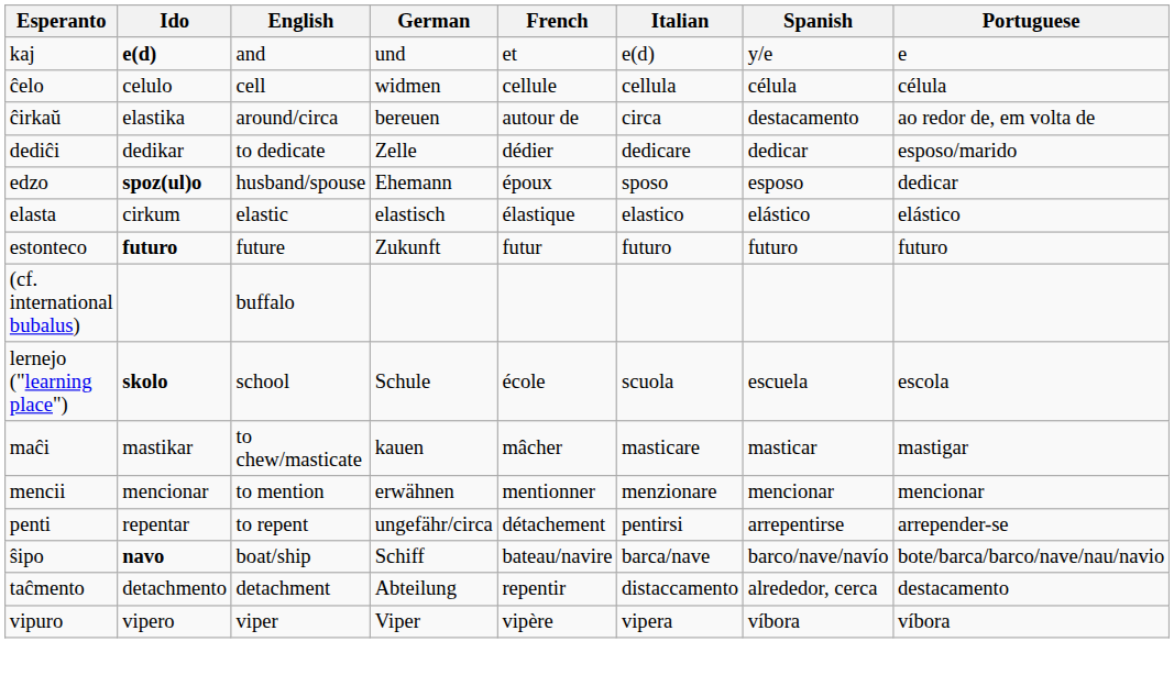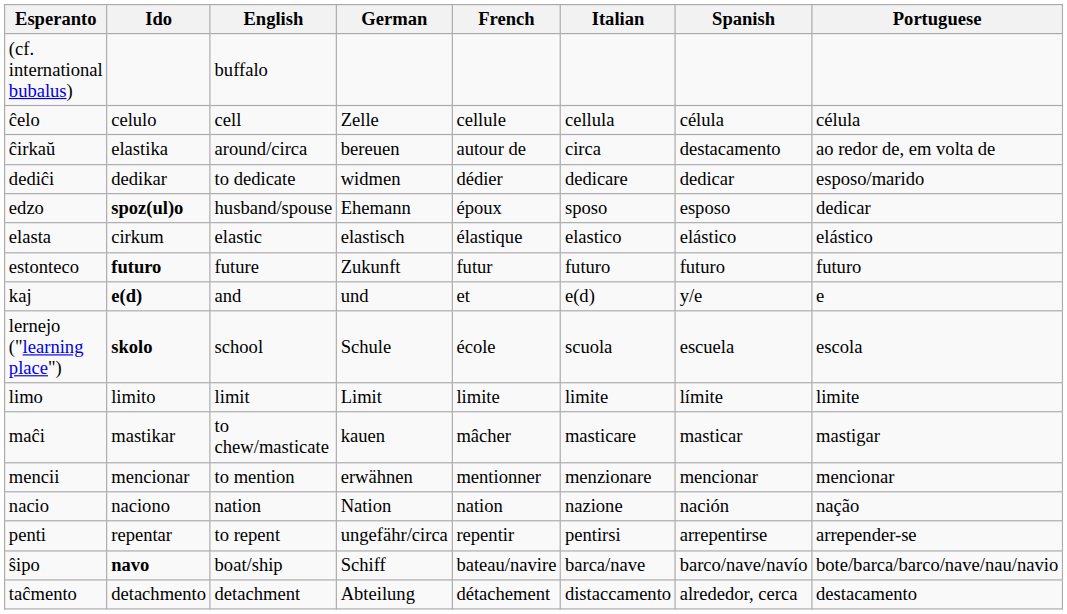 <table class="wikitable">
 <tr>
 <th>Esperanto</th>
 <th>Ido</th>
 <th>English</th>
 <th>German</th>
 <th>French</th>
 <th>Italian</th>
 <th>Spanish</th>
 <th>Portuguese</th>
 </tr>
 <tr>
-<td>kaj</td>
-<td><strong>e(d)</strong></td>
-<td>and</td>
-<td>und</td>
-<td>et</td>
-<td>e(d)</td>
-<td>y/e</td>
-<td>e</td>
+<td> (cf. international <a href='#'>bubalus</a>)</td>
+<td></td>
+<td>buffalo</td>
+<td></td>
+<td></td>
+<td></td>
+<td></td>
+<td></td>
 </tr>
 <tr>
 <td>ĉelo</td>
 <td>celulo</td>
 <td>cell</td>
-<td>widmen</td>
+<td>Zelle</td>
 <td>cellule</td>
 <td>cellula</td>
 <td>célula</td>
 <td>célula</td>
 </tr>
 <tr>
 <td>ĉirkaŭ</td>
 <td>elastika</td>
 <td>around/circa</td>
 <td>bereuen</td>
 <td>autour de</td>
 <td>circa</td>
 <td>destacamento</td>
 <td>ao redor de, em volta de</td>
 </tr>
 <tr>
 <td>dediĉi</td>
 <td>dedikar</td>
 <td>to dedicate</td>
-<td>Zelle</td>
+<td>widmen</td>
 <td>dédier</td>
 <td>dedicare</td>
 <td>dedicar</td>
 <td>esposo/marido</td>
 </tr>
 <tr>
 <td>edzo</td>
 <td><strong>spoz(ul)o</strong></td>
 <td>husband/spouse</td>
 <td>Ehemann</td>
 <td>époux</td>
 <td>sposo</td>
 <td>esposo</td>
 <td>dedicar</td>
 </tr>
 <tr>
 <td>elasta</td>
 <td>cirkum</td>
 <td>elastic</td>
 <td>elastisch</td>
 <td>élastique</td>
 <td>elastico</td>
 <td>elástico</td>
 <td>elástico</td>
 </tr>
 <tr>
 <td>estonteco</td>
 <td><strong>futuro</strong></td>
 <td>future</td>
 <td>Zukunft</td>
 <td>futur</td>
 <td>futuro</td>
 <td>futuro</td>
 <td>futuro</td>
 </tr>
 <tr>
-<td> (cf. international <a href='#'>bubalus</a>)</td>
-<td></td>
-<td>buffalo</td>
-<td></td>
-<td></td>
-<td></td>
-<td></td>
-<td></td>
+<td>kaj</td>
+<td><strong>e(d)</strong></td>
+<td>and</td>
+<td>und</td>
+<td>et</td>
+<td>e(d)</td>
+<td>y/e</td>
+<td>e</td>
 </tr>
 <tr>
 <td>lernejo ("<a href='#'>learning</a> <a href='#'>place</a>")</td>
 <td><strong>skolo</strong></td>
 <td>school</td>
 <td>Schule</td>
 <td>école</td>
 <td>scuola</td>
 <td>escuela</td>
 <td>escola</td>
+</tr>
+<tr>
+<td>limo</td>
+<td>limito</td>
+<td>limit</td>
+<td>Limit</td>
+<td>limite</td>
+<td>limite</td>
+<td>límite</td>
+<td>limite</td>
 </tr>
 <tr>
 <td>maĉi</td>
 <td>mastikar</td>
 <td>to chew/masticate</td>
 <td>kauen</td>
 <td>mâcher</td>
 <td>masticare</td>
 <td>masticar</td>
 <td>mastigar</td>
 </tr>
 <tr>
 <td>mencii</td>
 <td>mencionar</td>
 <td>to mention</td>
 <td>erwähnen</td>
 <td>mentionner</td>
 <td>menzionare</td>
 <td>mencionar</td>
 <td>mencionar</td>
 </tr>
 <tr>
+<td>nacio</td>
+<td>naciono</td>
+<td>nation</td>
+<td>Nation</td>
+<td>nation</td>
+<td>nazione</td>
+<td>nación</td>
+<td>nação</td>
+</tr>
+<tr>
 <td>penti</td>
 <td>repentar</td>
 <td>to repent</td>
 <td>ungefähr/circa</td>
-<td>détachement</td>
+<td>repentir</td>
 <td>pentirsi</td>
 <td>arrepentirse</td>
 <td>arrepender-se</td>
 </tr>
 <tr>
 <td>ŝipo</td>
 <td><strong>navo</strong></td>
 <td>boat/ship</td>
 <td>Schiff</td>
 <td>bateau/navire</td>
 <td>barca/nave</td>
 <td>barco/nave/navío</td>
 <td>bote/barca/barco/nave/nau/navio</td>
 </tr>
 <tr>
 <td>taĉmento</td>
 <td>detachmento</td>
 <td>detachment</td>
 <td>Abteilung</td>
-<td>repentir</td>
+<td>détachement</td>
 <td>distaccamento</td>
 <td>alrededor, cerca</td>
 <td>destacamento</td>
 </tr>
-<tr>
-<td>vipuro</td>
-<td>vipero</td>
-<td>viper</td>
-<td>Viper</td>
-<td>vipère</td>
-<td>vipera</td>
-<td>víbora</td>
-<td>víbora</td>
-</tr>
 </table>
